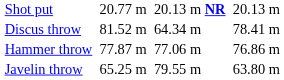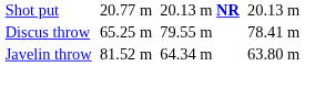 <table>
 <tr>
 <td><a href='#'>Shot put</a></td>
 <td></td>
 <td>20.77 m</td>
 <td></td>
 <td>20.13 m <strong><a href='#'>NR</a></strong></td>
 <td></td>
 <td>20.13  m</td>
 </tr>
 <tr>
 <td><a href='#'>Discus throw</a></td>
 <td></td>
-<td>81.52 m</td>
+<td>65.25 m</td>
 <td></td>
-<td>64.34 m</td>
+<td>79.55 m</td>
 <td></td>
 <td>78.41  m</td>
 </tr>
 <tr>
-<td><a href='#'>Hammer throw</a></td>
-<td></td>
-<td>77.87 m</td>
-<td></td>
-<td>77.06 m</td>
-<td></td>
-<td>76.86  m</td>
-</tr>
-<tr>
 <td><a href='#'>Javelin throw</a></td>
 <td></td>
-<td>65.25 m</td>
+<td>81.52 m</td>
 <td></td>
-<td>79.55 m</td>
+<td>64.34 m</td>
 <td></td>
 <td>63.80 m</td>
 </tr>
 <tr>
 <th colspan=7></th>
 </tr>
 </table>
